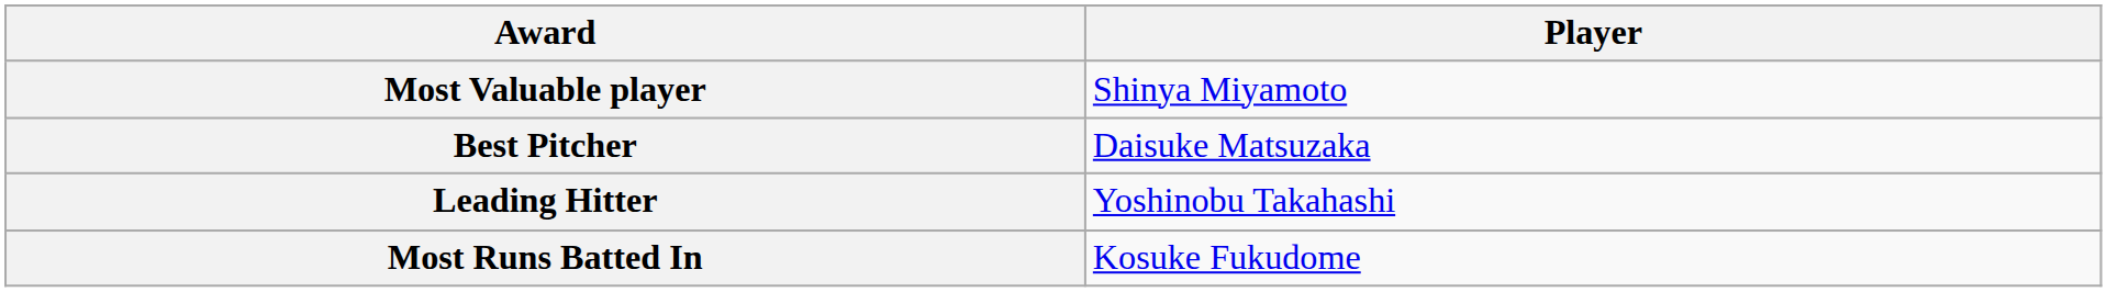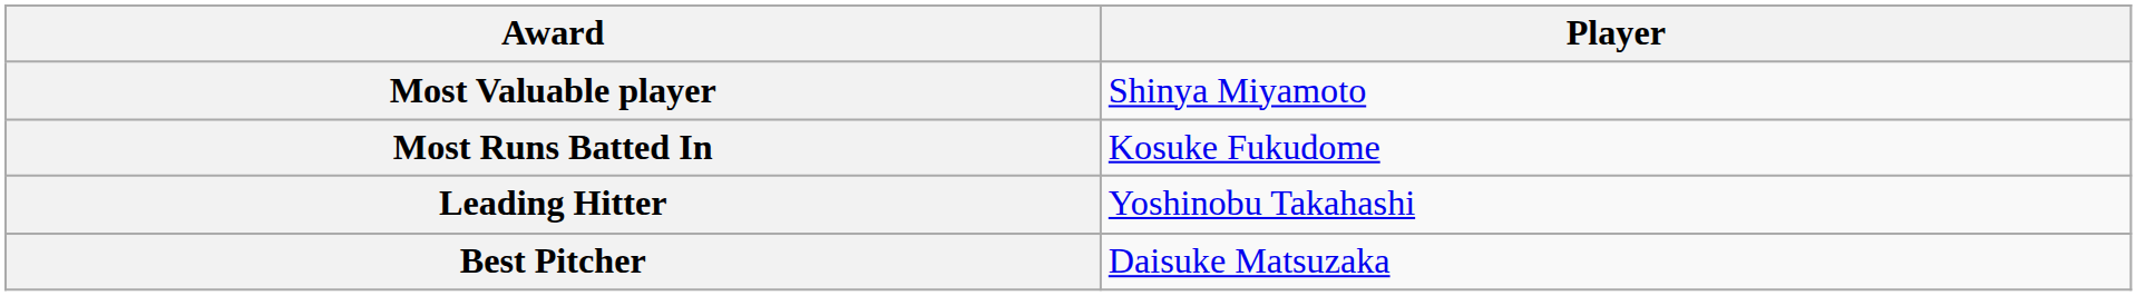 <table class="wikitable" style="border-collapse:collapse; width:60%">
 <tr>
 <th>Award</th>
 <th>Player</th>
 </tr>
 <tr>
 <th>Most Valuable player</th>
 <td> <a href='#'>Shinya Miyamoto</a></td>
 </tr>
 <tr>
-<th>Best Pitcher</th>
-<td> <a href='#'>Daisuke Matsuzaka</a></td>
+<th>Most Runs Batted In</th>
+<td> <a href='#'>Kosuke Fukudome</a></td>
 </tr>
 <tr>
 <th>Leading Hitter</th>
 <td> <a href='#'>Yoshinobu Takahashi</a></td>
 </tr>
 <tr>
-<th>Most Runs Batted In</th>
-<td> <a href='#'>Kosuke Fukudome</a></td>
+<th>Best Pitcher</th>
+<td> <a href='#'>Daisuke Matsuzaka</a></td>
 </tr>
 </table>
